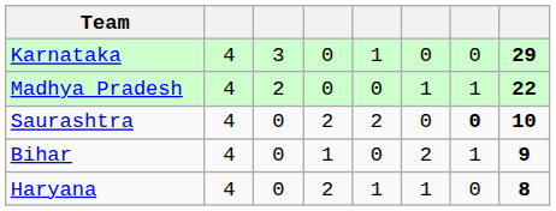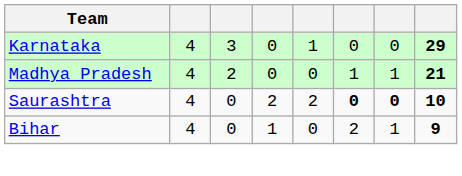 <table class="wikitable" style="text-align:center">
 <tr>
 <th style="width:120px">Team</th>
 <th style="width:25px"></th>
 <th style="width:25px"></th>
 <th style="width:25px"></th>
 <th style="width:25px"></th>
 <th style="width:25px"></th>
 <th style="width:25px"></th>
 <th style="width:25px"></th>
 </tr>
 <tr style="background:#cfc;">
 <td style="text-align:left"><a href='#'>Karnataka</a></td>
 <td>4</td>
 <td>3</td>
 <td>0</td>
 <td>1</td>
 <td>0</td>
 <td>0</td>
 <td><strong>29</strong></td>
 </tr>
 <tr style="background:#cfc;">
 <td style="text-align:left"><a href='#'>Madhya Pradesh</a></td>
 <td>4</td>
 <td>2</td>
 <td>0</td>
 <td>0</td>
 <td>1</td>
 <td>1</td>
-<td><strong>22</strong></td>
+<td><strong>21</strong></td>
 </tr>
 <tr>
 <td style="text-align:left"><a href='#'>Saurashtra</a></td>
 <td>4</td>
 <td>0</td>
 <td>2</td>
 <td>2</td>
-<td>0</td>
+<td><strong>0</strong></td>
 <td><strong>0</strong></td>
 <td><strong>10</strong></td>
 </tr>
 <tr>
 <td style="text-align:left"><a href='#'>Bihar</a></td>
 <td>4</td>
 <td>0</td>
 <td>1</td>
 <td>0</td>
 <td>2</td>
 <td>1</td>
 <td><strong>9</strong></td>
 </tr>
-<tr>
-<td style="text-align:left"><a href='#'>Haryana</a></td>
-<td>4</td>
-<td>0</td>
-<td>2</td>
-<td>1</td>
-<td>1</td>
-<td>0</td>
-<td><strong>8</strong></td>
-</tr>
 </table>
